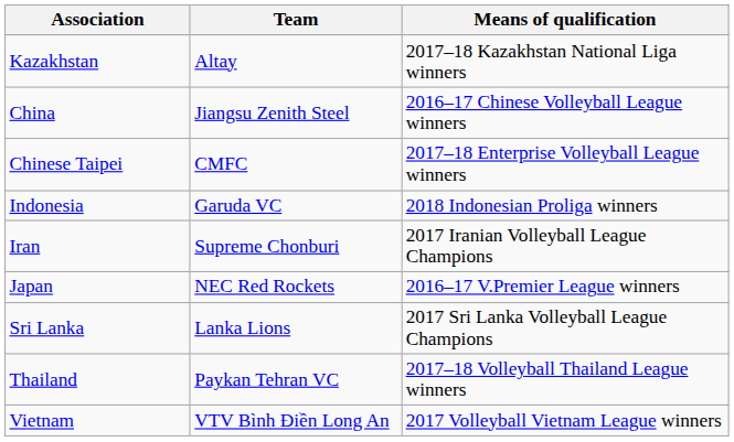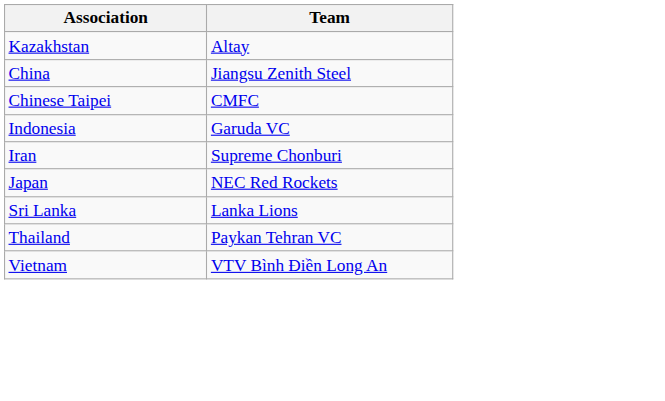 <table class="wikitable">
 <tr>
 <th width=180>Association</th>
 <th width=220>Team</th>
-<th width=350>Means of qualification</th>
 </tr>
 <tr>
 <td> <a href='#'>Kazakhstan</a></td>
 <td><a href='#'>Altay</a></td>
-<td>2017–18 Kazakhstan National Liga winners</td>
 </tr>
 <tr>
 <td> <a href='#'>China</a></td>
 <td><a href='#'>Jiangsu Zenith Steel</a></td>
-<td><a href='#'>2016–17 Chinese Volleyball League</a> winners</td>
 </tr>
 <tr>
 <td> <a href='#'>Chinese Taipei</a></td>
 <td><a href='#'>CMFC</a></td>
-<td><a href='#'>2017–18 Enterprise Volleyball League</a> winners</td>
 </tr>
 <tr>
 <td> <a href='#'>Indonesia</a></td>
 <td><a href='#'>Garuda VC</a></td>
-<td><a href='#'>2018 Indonesian Proliga</a> winners</td>
 </tr>
 <tr>
 <td> <a href='#'>Iran</a></td>
 <td><a href='#'>Supreme Chonburi</a></td>
-<td>2017 Iranian Volleyball League Champions</td>
 </tr>
 <tr>
 <td> <a href='#'>Japan</a></td>
 <td><a href='#'>NEC Red Rockets</a></td>
-<td><a href='#'>2016–17 V.Premier League</a> winners</td>
 </tr>
 <tr>
 <td> <a href='#'>Sri Lanka</a></td>
 <td><a href='#'>Lanka Lions</a></td>
-<td>2017 Sri Lanka Volleyball League Champions</td>
 </tr>
 <tr>
 <td> <a href='#'>Thailand</a></td>
 <td><a href='#'>Paykan Tehran VC</a></td>
-<td><a href='#'>2017–18 Volleyball Thailand League</a> winners</td>
 </tr>
 <tr>
 <td> <a href='#'>Vietnam</a></td>
 <td><a href='#'>VTV Bình Điền Long An</a></td>
-<td><a href='#'>2017 Volleyball Vietnam League</a> winners</td>
 </tr>
 </table>
